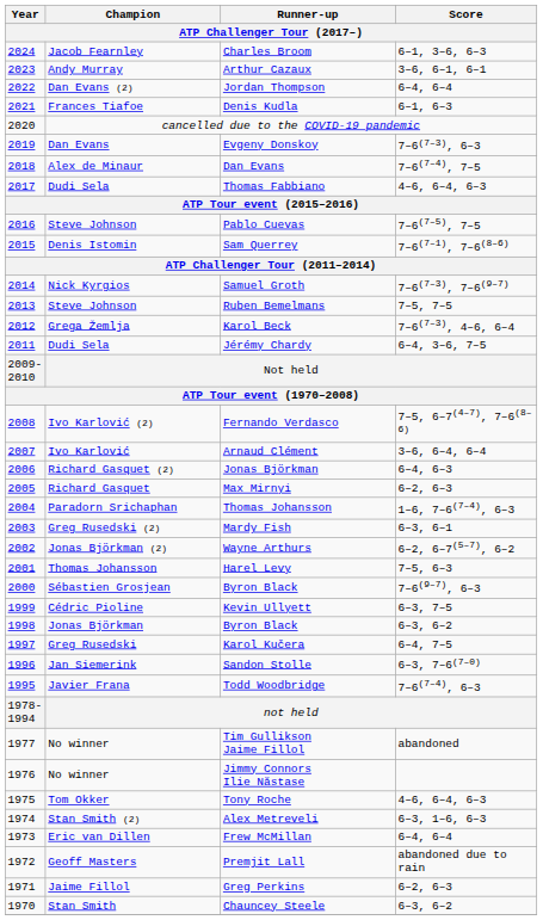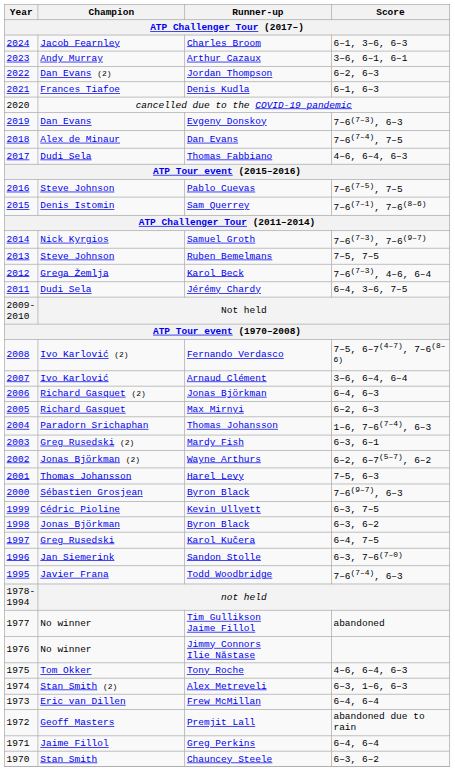 <table class="wikitable">
 <tr>
 <th style="width:40px">Year</th>
 <th style="width:200px">Champion</th>
 <th style="width:200px">Runner-up</th>
 <th style="width:160px" class="unsortable">Score</th>
 </tr>
 <tr>
 <th colspan=4 align=center><a href='#'>ATP Challenger Tour</a> (2017–)</th>
 </tr>
 <tr>
 <td><a href='#'>2024</a></td>
 <td> <a href='#'>Jacob Fearnley</a></td>
 <td> <a href='#'>Charles Broom</a></td>
 <td>6–1, 3–6, 6–3</td>
 </tr>
 <tr>
 <td><a href='#'>2023</a></td>
 <td> <a href='#'>Andy Murray</a></td>
 <td> <a href='#'>Arthur Cazaux</a></td>
 <td>3–6, 6–1, 6–1</td>
 </tr>
 <tr>
 <td><a href='#'>2022</a></td>
 <td> <a href='#'>Dan Evans</a>  <small>(2)</small></td>
 <td> <a href='#'>Jordan Thompson</a></td>
-<td>6–4, 6–4</td>
+<td>6–2, 6–3</td>
 </tr>
 <tr>
 <td><a href='#'>2021</a></td>
 <td> <a href='#'>Frances Tiafoe</a></td>
 <td> <a href='#'>Denis Kudla</a></td>
 <td>6–1, 6–3</td>
 </tr>
 <tr>
 <td>2020</td>
 <td colspan=3 align=center><em>cancelled due to the <a href='#'>COVID-19 pandemic</a></em></td>
 </tr>
 <tr>
 <td><a href='#'>2019</a></td>
 <td> <a href='#'>Dan Evans</a></td>
 <td> <a href='#'>Evgeny Donskoy</a></td>
 <td>7–6<sup>(7–3)</sup>, 6–3</td>
 </tr>
 <tr>
 <td><a href='#'>2018</a></td>
 <td> <a href='#'>Alex de Minaur</a></td>
 <td> <a href='#'>Dan Evans</a></td>
 <td>7–6<sup>(7–4)</sup>, 7–5</td>
 </tr>
 <tr>
 <td><a href='#'>2017</a></td>
 <td> <a href='#'>Dudi Sela</a></td>
 <td> <a href='#'>Thomas Fabbiano</a></td>
 <td>4–6, 6–4, 6–3</td>
 </tr>
 <tr>
 <th colspan=4 align=center><a href='#'>ATP Tour event</a> (2015–2016)</th>
 </tr>
 <tr>
 <td><a href='#'>2016</a></td>
 <td> <a href='#'>Steve Johnson</a></td>
 <td> <a href='#'>Pablo Cuevas</a></td>
 <td>7–6<sup>(7–5)</sup>, 7–5</td>
 </tr>
 <tr>
 <td><a href='#'>2015</a></td>
 <td> <a href='#'>Denis Istomin</a></td>
 <td> <a href='#'>Sam Querrey</a></td>
 <td>7–6<sup>(7–1)</sup>, 7–6<sup>(8–6)</sup></td>
 </tr>
 <tr>
 <th colspan=4 align=center><a href='#'>ATP Challenger Tour</a> (2011–2014)</th>
 </tr>
 <tr>
 <td><a href='#'>2014</a></td>
 <td> <a href='#'>Nick Kyrgios</a></td>
 <td> <a href='#'>Samuel Groth</a></td>
 <td>7–6<sup>(7–3)</sup>, 7–6<sup>(9–7)</sup></td>
 </tr>
 <tr>
 <td><a href='#'>2013</a></td>
 <td> <a href='#'>Steve Johnson</a></td>
 <td> <a href='#'>Ruben Bemelmans</a></td>
 <td>7–5, 7–5</td>
 </tr>
 <tr>
 <td><a href='#'>2012</a></td>
 <td> <a href='#'>Grega Žemlja</a></td>
 <td> <a href='#'>Karol Beck</a></td>
 <td>7–6<sup>(7–3)</sup>, 4–6, 6–4</td>
 </tr>
 <tr>
 <td><a href='#'>2011</a></td>
 <td> <a href='#'>Dudi Sela</a></td>
 <td> <a href='#'>Jérémy Chardy</a></td>
 <td>6–4, 3–6, 7–5</td>
 </tr>
 <tr>
 <td style="background:#f3f3f3">2009- 2010</td>
 <td colspan=3 align=center style="background:#f3f3f3">Not held</td>
 </tr>
 <tr>
 <th colspan=4 align=center><a href='#'>ATP Tour event</a> (1970–2008)</th>
 </tr>
 <tr>
 <td><a href='#'>2008</a></td>
 <td> <a href='#'>Ivo Karlović</a> <small>(2)</small></td>
 <td> <a href='#'>Fernando Verdasco</a></td>
 <td>7–5, 6–7<sup>(4–7)</sup>, 7–6<sup>(8–6)</sup></td>
 </tr>
 <tr>
 <td><a href='#'>2007</a></td>
 <td> <a href='#'>Ivo Karlović</a></td>
 <td> <a href='#'>Arnaud Clément</a></td>
 <td>3–6, 6–4, 6–4</td>
 </tr>
 <tr>
 <td><a href='#'>2006</a></td>
 <td> <a href='#'>Richard Gasquet</a> <small>(2)</small></td>
 <td> <a href='#'>Jonas Björkman</a></td>
 <td>6–4, 6–3</td>
 </tr>
 <tr>
 <td><a href='#'>2005</a></td>
 <td> <a href='#'>Richard Gasquet</a></td>
 <td> <a href='#'>Max Mirnyi</a></td>
 <td>6–2, 6–3</td>
 </tr>
 <tr>
 <td><a href='#'>2004</a></td>
 <td> <a href='#'>Paradorn Srichaphan</a></td>
 <td> <a href='#'>Thomas Johansson</a></td>
 <td>1–6, 7–6<sup>(7–4)</sup>, 6–3</td>
 </tr>
 <tr>
 <td><a href='#'>2003</a></td>
 <td> <a href='#'>Greg Rusedski</a> <small>(2)</small></td>
 <td> <a href='#'>Mardy Fish</a></td>
 <td>6–3, 6–1</td>
 </tr>
 <tr>
 <td><a href='#'>2002</a></td>
 <td> <a href='#'>Jonas Björkman</a> <small>(2)</small></td>
 <td> <a href='#'>Wayne Arthurs</a></td>
 <td>6–2, 6–7<sup>(5–7)</sup>, 6–2</td>
 </tr>
 <tr>
 <td><a href='#'>2001</a></td>
 <td> <a href='#'>Thomas Johansson</a></td>
 <td> <a href='#'>Harel Levy</a></td>
 <td>7–5, 6–3</td>
 </tr>
 <tr>
 <td><a href='#'>2000</a></td>
 <td> <a href='#'>Sébastien Grosjean</a></td>
 <td> <a href='#'>Byron Black</a></td>
 <td>7–6<sup>(9–7)</sup>, 6–3</td>
 </tr>
 <tr>
 <td><a href='#'>1999</a></td>
 <td> <a href='#'>Cédric Pioline</a></td>
 <td> <a href='#'>Kevin Ullyett</a></td>
 <td>6–3, 7–5</td>
 </tr>
 <tr>
 <td><a href='#'>1998</a></td>
 <td> <a href='#'>Jonas Björkman</a></td>
 <td> <a href='#'>Byron Black</a></td>
 <td>6–3, 6–2</td>
 </tr>
 <tr>
 <td><a href='#'>1997</a></td>
 <td> <a href='#'>Greg Rusedski</a></td>
 <td> <a href='#'>Karol Kučera</a></td>
 <td>6–4, 7–5</td>
 </tr>
 <tr>
 <td><a href='#'>1996</a></td>
 <td> <a href='#'>Jan Siemerink</a></td>
 <td> <a href='#'>Sandon Stolle</a></td>
 <td>6–3, 7–6<sup>(7–0)</sup></td>
 </tr>
 <tr>
 <td><a href='#'>1995</a></td>
 <td> <a href='#'>Javier Frana</a></td>
 <td> <a href='#'>Todd Woodbridge</a></td>
 <td>7–6<sup>(7–4)</sup>, 6–3</td>
 </tr>
 <tr>
 <td style="background:#f3f3f3">1978-1994</td>
 <td colspan=3 align=center style="background:#f3f3f3"><em>not held</em></td>
 </tr>
 <tr>
 <td>1977</td>
 <td>No winner</td>
 <td> <a href='#'>Tim Gullikson</a><br> <a href='#'>Jaime Fillol</a></td>
 <td>abandoned  </td>
 </tr>
 <tr>
 <td>1976</td>
 <td>No winner</td>
 <td> <a href='#'>Jimmy Connors</a><br> <a href='#'>Ilie Năstase</a></td>
 <td></td>
 </tr>
 <tr>
 <td>1975</td>
 <td> <a href='#'>Tom Okker</a></td>
 <td> <a href='#'>Tony Roche</a></td>
 <td>4–6, 6–4, 6–3</td>
 </tr>
 <tr>
 <td>1974</td>
 <td> <a href='#'>Stan Smith</a> <small>(2)</small></td>
 <td> <a href='#'>Alex Metreveli</a></td>
 <td>6–3, 1–6, 6–3</td>
 </tr>
 <tr>
 <td>1973</td>
 <td> <a href='#'>Eric van Dillen</a></td>
 <td> <a href='#'>Frew McMillan</a></td>
 <td>6–4, 6–4</td>
 </tr>
 <tr>
 <td>1972</td>
 <td> <a href='#'>Geoff Masters</a></td>
 <td> <a href='#'>Premjit Lall</a></td>
 <td>abandoned due to rain</td>
 </tr>
 <tr>
 <td>1971</td>
 <td> <a href='#'>Jaime Fillol</a></td>
 <td> <a href='#'>Greg Perkins</a></td>
-<td>6–2, 6–3</td>
+<td>6–4, 6–4</td>
 </tr>
 <tr>
 <td>1970</td>
 <td> <a href='#'>Stan Smith</a></td>
 <td> <a href='#'>Chauncey Steele</a></td>
 <td>6–3, 6–2</td>
 </tr>
 <tr>
 </tr>
 </table>
